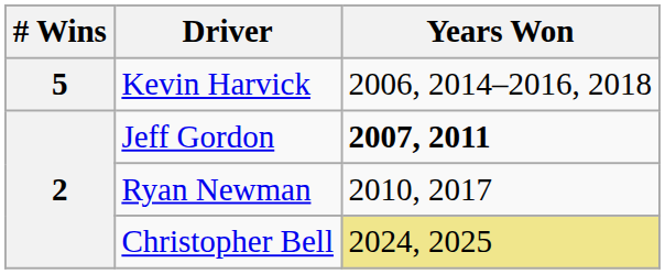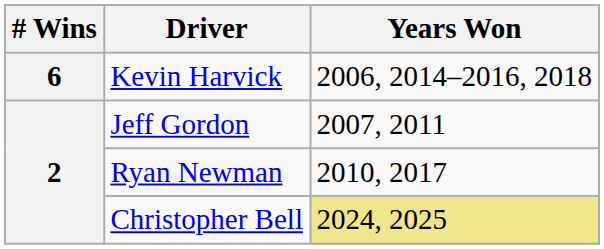 <table class="wikitable" style="font-size: 95%;">
 <tr>
 <th># Wins</th>
 <th>Driver</th>
 <th>Years Won</th>
 </tr>
 <tr>
-<th>5</th>
+<th>6</th>
 <td><a href='#'>Kevin Harvick</a></td>
 <td>2006, 2014–2016, 2018</td>
 </tr>
 <tr>
 <th rowspan="3">2</th>
 <td><a href='#'>Jeff Gordon</a></td>
-<td><strong>2007, 2011</strong></td>
+<td>2007, 2011</td>
 </tr>
 <tr>
 <td><a href='#'>Ryan Newman</a></td>
 <td>2010, 2017</td>
 </tr>
 <tr>
 <td><a href='#'>Christopher Bell</a></td>
 <td style="background: khaki;">2024, 2025</td>
 </tr>
 </table>
